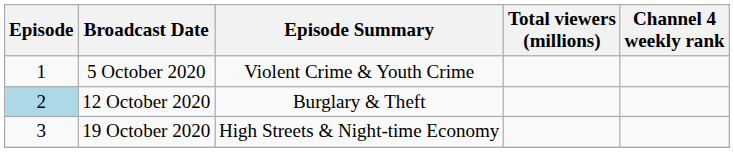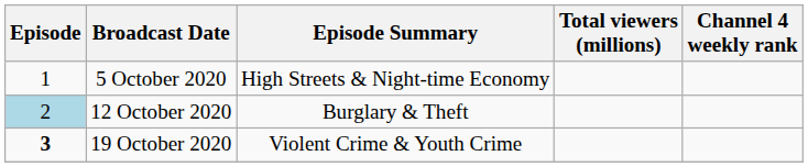 <table class=wikitable style="text-align:center">
 <tr>
 <th scope="col">Episode</th>
 <th scope="col">Broadcast Date</th>
 <th scope="col">Episode Summary</th>
 <th scope="col">Total viewers<br>(millions)</th>
 <th scope="col">Channel 4<br>weekly rank</th>
 </tr>
 <tr>
 <td>1</td>
 <td>5 October 2020</td>
-<td>Violent Crime & Youth Crime</td>
+<td>High Streets & Night-time Economy</td>
 <td></td>
 <td></td>
 </tr>
 <tr>
 <td style="background: lightblue;">2</td>
 <td>12 October 2020</td>
 <td>Burglary & Theft</td>
 <td></td>
 <td></td>
 </tr>
 <tr>
-<td>3</td>
+<td><strong>3</strong></td>
 <td>19 October 2020</td>
-<td>High Streets & Night-time Economy</td>
+<td>Violent Crime & Youth Crime</td>
 <td></td>
 <td></td>
 </tr>
 <tr>
 </tr>
 </table>
